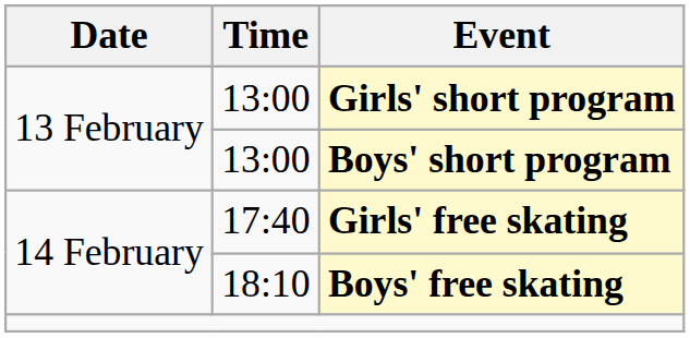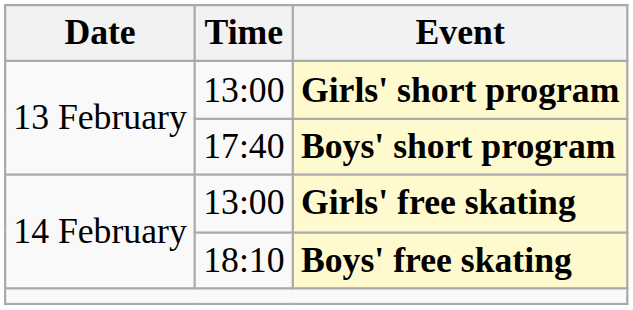 <table class=wikitable>
 <tr>
 <th>Date</th>
 <th>Time</th>
 <th>Event</th>
 </tr>
 <tr>
 <td rowspan=2>13 February</td>
 <td>13:00</td>
 <td style=background:lemonchiffon><strong>Girls' short program</strong></td>
 </tr>
 <tr>
-<td>13:00</td>
+<td>17:40</td>
 <td style=background:lemonchiffon><strong>Boys' short program</strong></td>
 </tr>
 <tr>
 <td rowspan=2>14 February</td>
-<td>17:40</td>
+<td>13:00</td>
 <td style=background:lemonchiffon><strong>Girls' free skating</strong></td>
 </tr>
 <tr>
 <td>18:10</td>
 <td style=background:lemonchiffon><strong>Boys' free skating</strong></td>
 </tr>
 <tr>
 <td colspan=3></td>
 </tr>
 </table>
